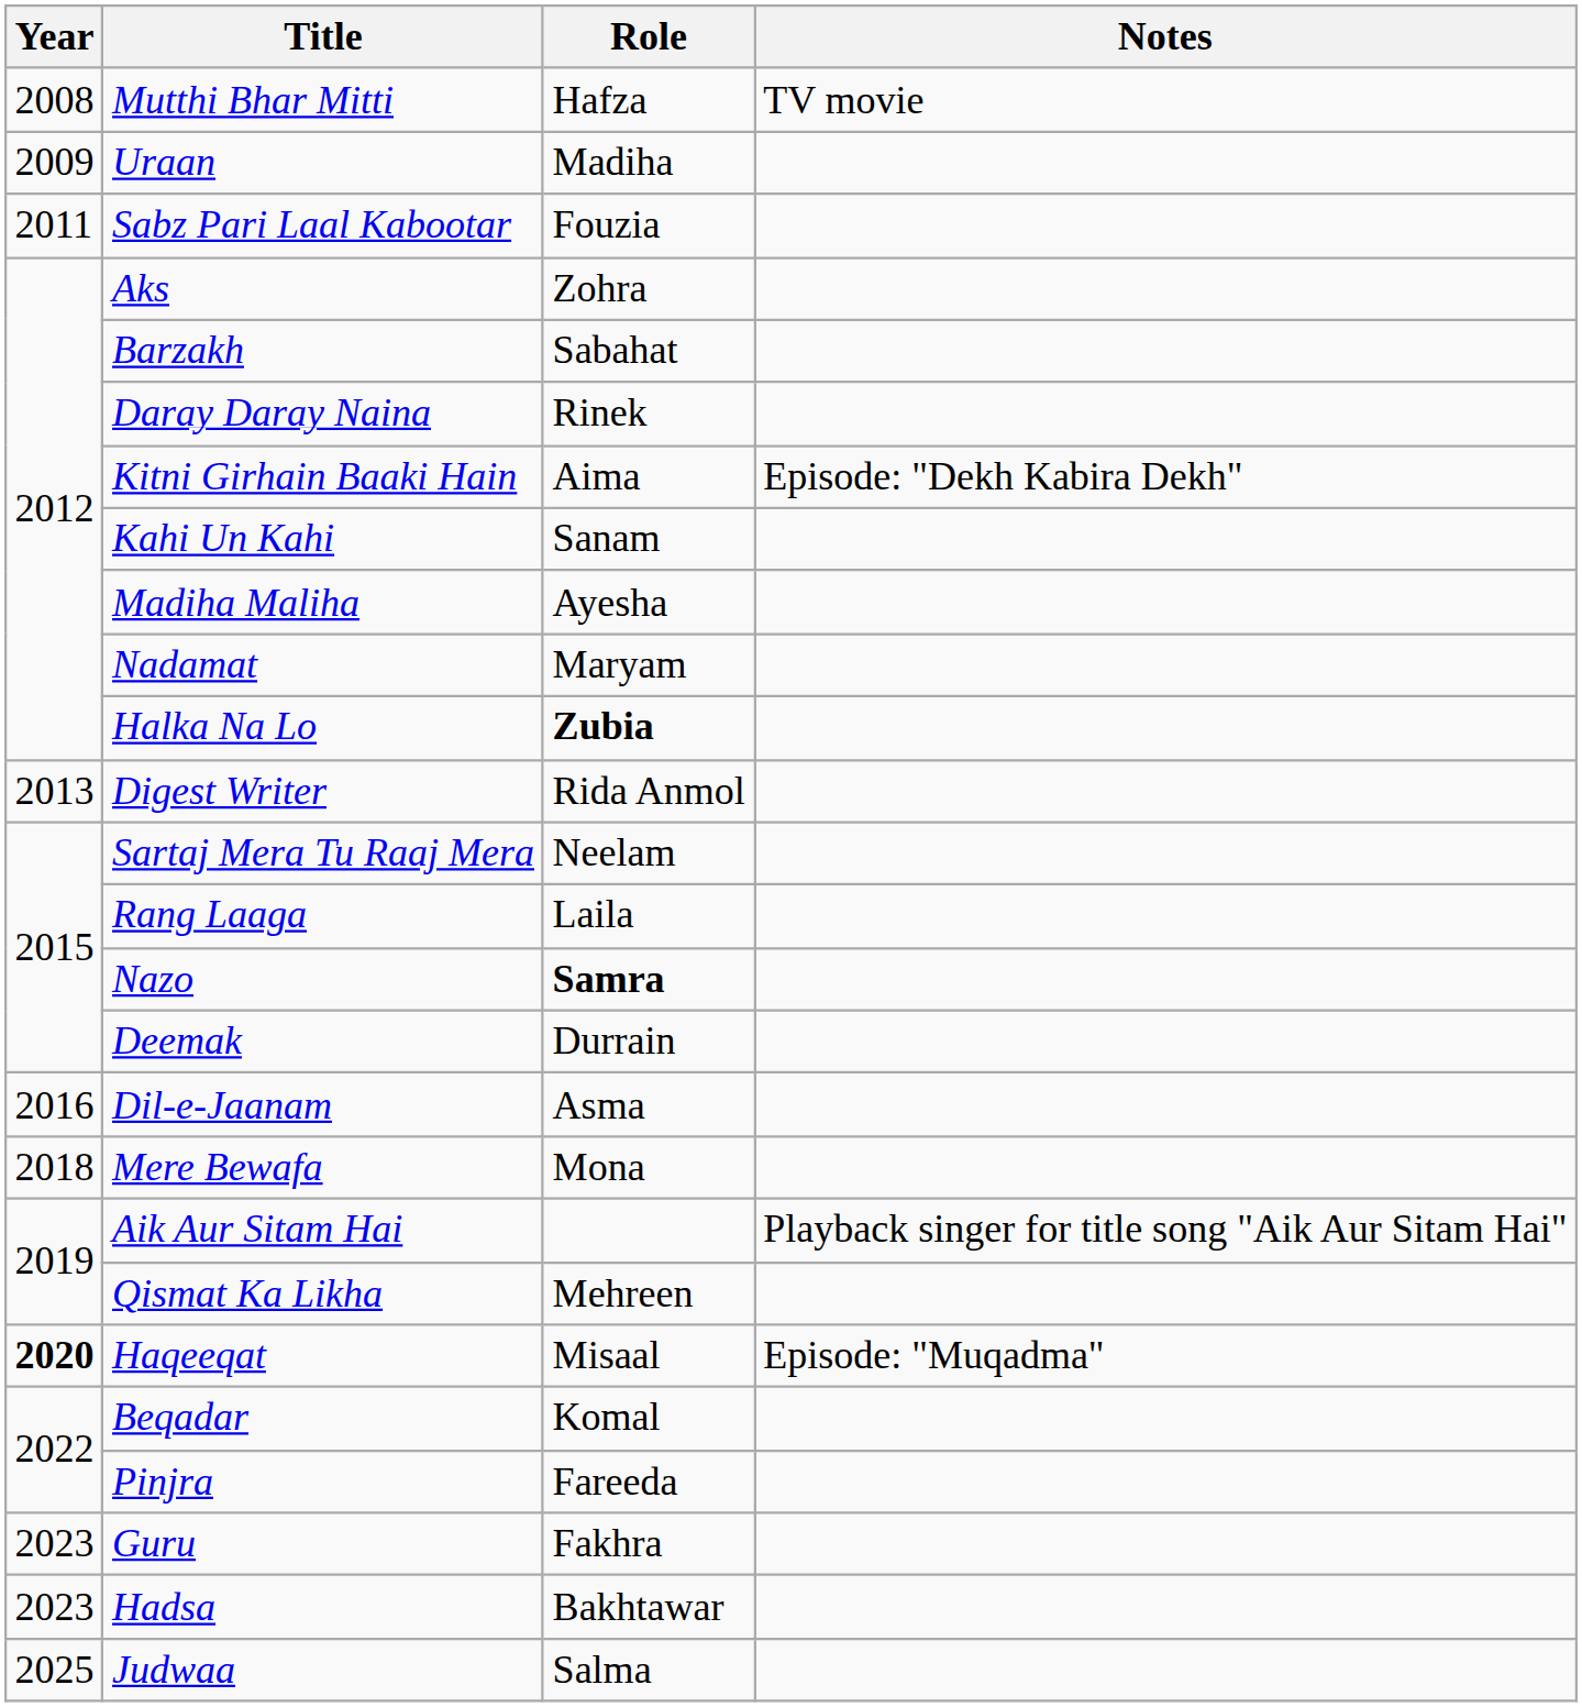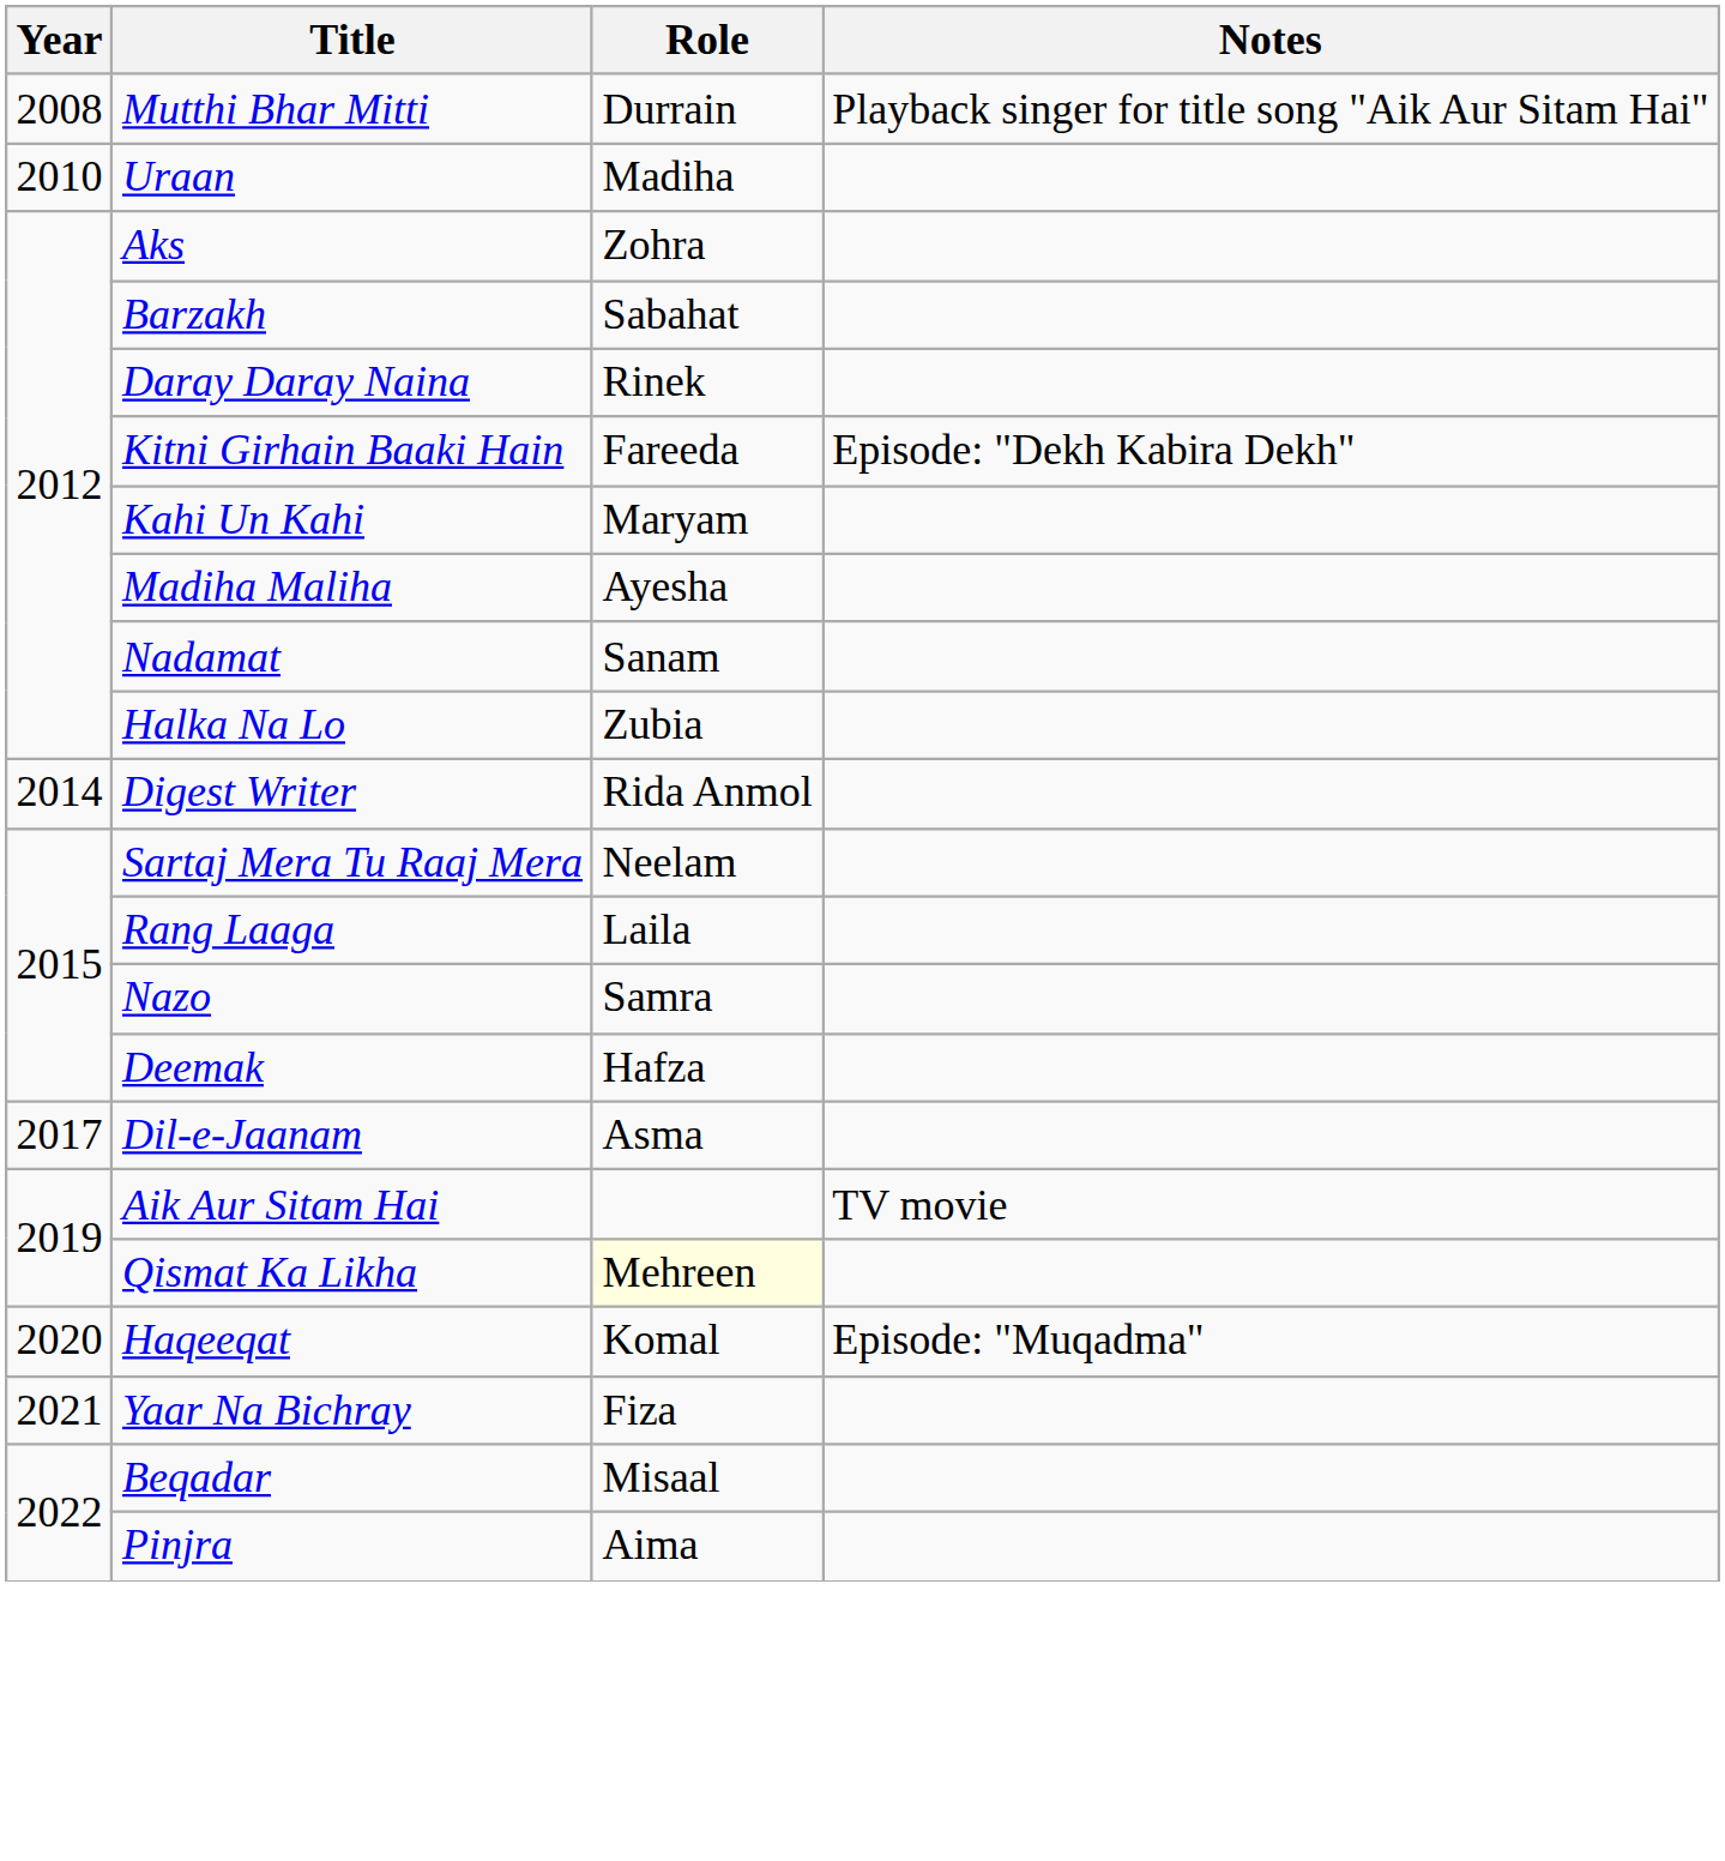 <table class="wikitable sortable">
 <tr>
 <th>Year</th>
 <th>Title</th>
 <th>Role</th>
 <th>Notes</th>
 </tr>
 <tr>
 <td>2008</td>
 <td><em><a href='#'>Mutthi Bhar Mitti</a></em></td>
-<td>Hafza</td>
-<td>TV movie</td>
+<td>Durrain</td>
+<td>Playback singer for title song "Aik Aur Sitam Hai"</td>
 </tr>
 <tr>
-<td>2009</td>
+<td>2010</td>
 <td><em><a href='#'>Uraan</a></em></td>
 <td>Madiha</td>
-<td></td>
-</tr>
-<tr>
-<td>2011</td>
-<td><em><a href='#'>Sabz Pari Laal Kabootar</a></em></td>
-<td>Fouzia</td>
 <td></td>
 </tr>
 <tr>
 <td rowspan="8">2012</td>
 <td><em><a href='#'>Aks</a></em></td>
 <td>Zohra</td>
 <td></td>
 </tr>
 <tr>
 <td><em><a href='#'>Barzakh</a></em></td>
 <td>Sabahat</td>
 <td></td>
 </tr>
 <tr>
 <td><em><a href='#'>Daray Daray Naina</a></em></td>
 <td>Rinek</td>
 <td></td>
 </tr>
 <tr>
 <td><em><a href='#'>Kitni Girhain Baaki Hain</a></em></td>
-<td>Aima</td>
+<td>Fareeda</td>
 <td>Episode: "Dekh Kabira Dekh"</td>
 </tr>
 <tr>
 <td><em><a href='#'>Kahi Un Kahi</a></em></td>
-<td>Sanam</td>
+<td>Maryam</td>
 <td></td>
 </tr>
 <tr>
 <td><em><a href='#'>Madiha Maliha</a></em></td>
 <td>Ayesha</td>
 <td></td>
 </tr>
 <tr>
 <td><em><a href='#'>Nadamat</a></em></td>
-<td>Maryam</td>
+<td>Sanam</td>
 <td></td>
 </tr>
 <tr>
 <td><em><a href='#'>Halka Na Lo</a></em></td>
-<td><strong>Zubia</strong></td>
+<td>Zubia</td>
 <td></td>
 </tr>
 <tr>
-<td>2013</td>
+<td>2014</td>
 <td><em><a href='#'>Digest Writer</a></em></td>
 <td>Rida Anmol</td>
 <td></td>
 </tr>
 <tr>
 <td rowspan="4">2015</td>
 <td><em><a href='#'>Sartaj Mera Tu Raaj Mera</a></em></td>
 <td>Neelam</td>
 <td></td>
 </tr>
 <tr>
 <td><em><a href='#'>Rang Laaga</a></em></td>
 <td>Laila</td>
 <td></td>
 </tr>
 <tr>
 <td><em><a href='#'>Nazo</a></em></td>
-<td><strong>Samra</strong></td>
+<td>Samra</td>
 <td></td>
 </tr>
 <tr>
 <td><em><a href='#'>Deemak</a></em></td>
-<td>Durrain</td>
+<td>Hafza</td>
 <td></td>
 </tr>
 <tr>
-<td>2016</td>
+<td>2017</td>
 <td><em><a href='#'>Dil-e-Jaanam</a></em></td>
 <td>Asma</td>
-<td></td>
-</tr>
-<tr>
-<td>2018</td>
-<td><em><a href='#'>Mere Bewafa</a></em></td>
-<td>Mona</td>
 <td></td>
 </tr>
 <tr>
 <td rowspan="2">2019</td>
 <td><em><a href='#'>Aik Aur Sitam Hai</a></em></td>
 <td></td>
-<td>Playback singer for title song "Aik Aur Sitam Hai"</td>
+<td>TV movie</td>
 </tr>
 <tr>
 <td><em><a href='#'>Qismat Ka Likha</a></em></td>
-<td>Mehreen</td>
+<td style="background: lightyellow;">Mehreen</td>
 <td></td>
 </tr>
 <tr>
-<td><strong>2020</strong></td>
+<td>2020</td>
 <td><em><a href='#'>Haqeeqat</a></em></td>
-<td>Misaal</td>
+<td>Komal</td>
 <td>Episode: "Muqadma"</td>
+</tr>
+<tr>
+<td>2021</td>
+<td><em><a href='#'>Yaar Na Bichray</a></em></td>
+<td>Fiza</td>
+<td></td>
 </tr>
 <tr>
 <td rowspan="2">2022</td>
 <td><em><a href='#'>Beqadar</a></em></td>
-<td>Komal</td>
+<td>Misaal</td>
 <td></td>
 </tr>
 <tr>
 <td><em><a href='#'>Pinjra</a></em></td>
-<td>Fareeda</td>
-<td></td>
-</tr>
-<tr>
-<td>2023</td>
-<td><em><a href='#'>Guru</a></em></td>
-<td>Fakhra</td>
-<td></td>
-</tr>
-<tr>
-<td>2023</td>
-<td><em><a href='#'>Hadsa</a></em></td>
-<td>Bakhtawar</td>
-<td></td>
-</tr>
-<tr>
-<td>2025</td>
-<td><em><a href='#'>Judwaa</a></em></td>
-<td>Salma</td>
+<td>Aima</td>
 <td></td>
 </tr>
 </table>
